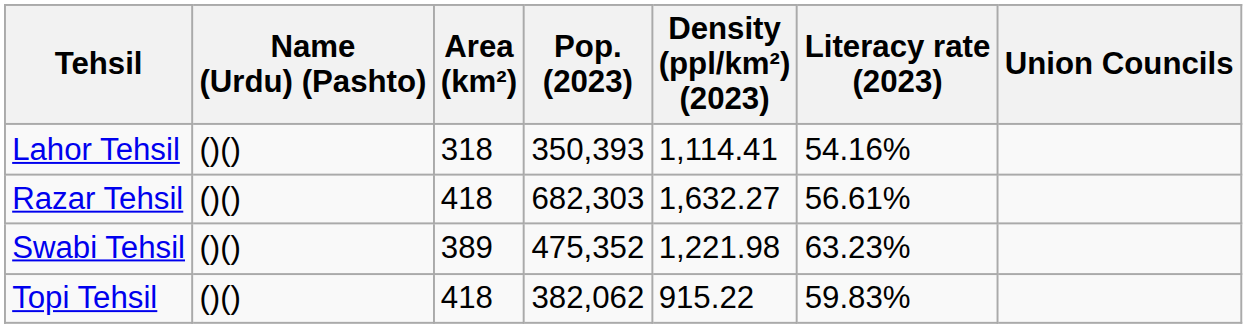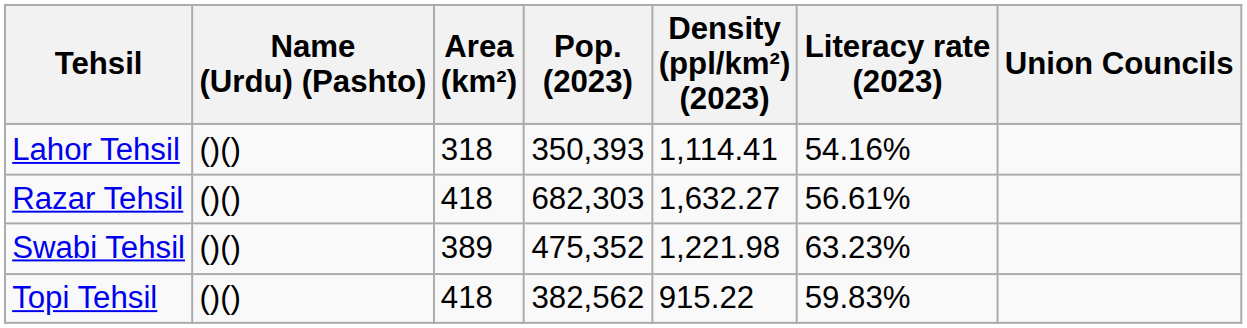 <table class="wikitable sortable static-row-numbers static-row-header-hash">
 <tr>
 <th>Tehsil</th>
 <th>Name<br>(Urdu) (Pashto)</th>
 <th>Area<br>(km²)</th>
 <th>Pop.<br>(2023)</th>
 <th>Density<br>(ppl/km²)<br>(2023)</th>
 <th>Literacy rate<br>(2023)</th>
 <th>Union Councils</th>
 </tr>
 <tr>
 <td><a href='#'>Lahor Tehsil</a></td>
 <td>()()</td>
 <td>318</td>
 <td>350,393</td>
 <td>1,114.41</td>
 <td>54.16%</td>
 <td></td>
 </tr>
 <tr>
 <td><a href='#'>Razar Tehsil</a></td>
 <td>()()</td>
 <td>418</td>
 <td>682,303</td>
 <td>1,632.27</td>
 <td>56.61%</td>
 <td></td>
 </tr>
 <tr>
 <td><a href='#'>Swabi Tehsil</a></td>
 <td>()()</td>
 <td>389</td>
 <td>475,352</td>
 <td>1,221.98</td>
 <td>63.23%</td>
 <td></td>
 </tr>
 <tr>
 <td><a href='#'>Topi Tehsil</a></td>
 <td>()()</td>
 <td>418</td>
-<td>382,062</td>
+<td>382,562</td>
 <td>915.22</td>
 <td>59.83%</td>
 <td></td>
 </tr>
 </table>
